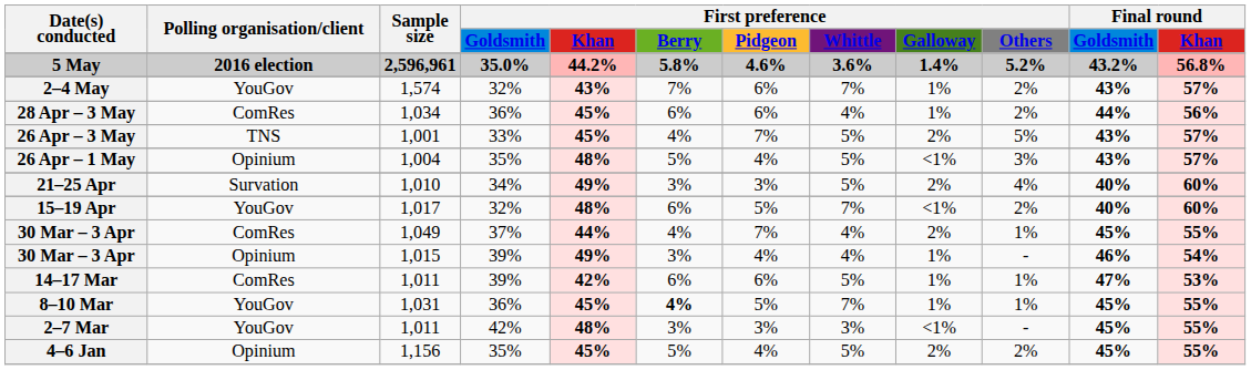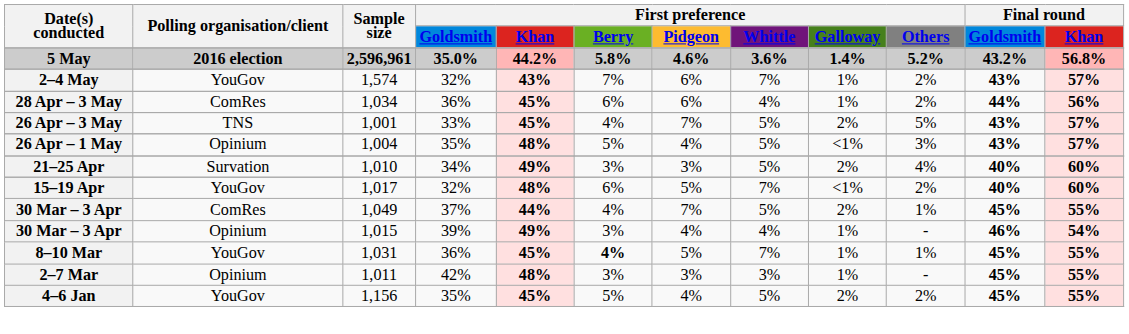 <table class="wikitable sortable" style="text-align:center;line-height:14px">
 <tr>
 <th rowspan="2" style="width:120px;">Date(s)<br>conducted</th>
 <th rowspan="2" style="width:200px;">Polling organisation/client</th>
 <th rowspan="2" style="width:65px;">Sample size</th>
 <th colspan="7">First preference</th>
 <th colspan="2">Final round</th>
 </tr>
 <tr>
 <th class="unsortable" style="width:70px; background:#0087dc; color:white;"><a href='#'><span>Goldsmith</span></a></th>
 <th class="unsortable" style="width:70px; background:#dc241f; color:white;"><a href='#'><span>Khan</span></a></th>
 <th class="unsortable" style="width:70px; background:#6ab023; color:white;"><a href='#'><span>Berry</span></a></th>
 <th class="unsortable" style="width:70px; background:#fdbb30; color:black;"><a href='#'><span>Pidgeon</span></a></th>
 <th class="unsortable" style="width:70px; background:#70147a; color:white;"><a href='#'><span>Whittle</span></a></th>
 <th class="unsortable" style="width:70px; background:#46801c; color:white;"><a href='#'><span>Galloway</span></a></th>
 <th class="unsortable" style="width:70px; background:gray; color:white;"><a href='#'><span>Others</span></a></th>
 <th class="unsortable" style="width:70px; background:#0087dc; color:white;"><a href='#'><span>Goldsmith</span></a></th>
 <th class="unsortable" style="width:70px; background:#dc241f; color:white;"><a href='#'><span>Khan</span></a></th>
 </tr>
 <tr>
 </tr>
 <tr>
 <th style="background:#ccc">5 May</th>
 <td style="background:#ccc; text-align:centre"><strong>2016 election</strong></td>
 <td style="background:#ccc"><strong>2,596,961</strong></td>
 <td style="background:#ccc"><strong>35.0%</strong></td>
 <td style="background:#FFB6B6"><strong>44.2%</strong></td>
 <td style="background:#ccc"><strong>5.8%</strong></td>
 <td style="background:#ccc"><strong>4.6%</strong></td>
 <td style="background:#ccc"><strong>3.6%</strong></td>
 <td style="background:#ccc"><strong>1.4%</strong></td>
 <td style="background:#ccc"><strong>5.2%</strong></td>
 <td style="background:#ccc"><strong>43.2%</strong></td>
 <td style="background:#FFB6B6"><strong>56.8%</strong></td>
 </tr>
 <tr>
 </tr>
 <tr>
 <th>2–4 May</th>
 <td style="text-align:centre;">YouGov</td>
 <td>1,574</td>
 <td>32%</td>
 <td style="background:#ffe0e0"><strong>43%</strong></td>
 <td>7%</td>
 <td>6%</td>
 <td>7%</td>
 <td>1%</td>
 <td>2%</td>
 <td><strong>43%</strong></td>
 <td style="background:#ffe0e0"><strong>57%</strong></td>
 </tr>
 <tr>
 </tr>
 <tr>
 <th>28 Apr – 3 May</th>
 <td style="text-align:centre;">ComRes</td>
 <td>1,034</td>
 <td>36%</td>
 <td style="background:#ffe0e0"><strong>45%</strong></td>
 <td>6%</td>
 <td>6%</td>
 <td>4%</td>
 <td>1%</td>
 <td>2%</td>
 <td><strong>44%</strong></td>
 <td style="background:#ffe0e0"><strong>56%</strong></td>
 </tr>
 <tr>
 </tr>
 <tr>
 <th>26 Apr – 3 May</th>
 <td style="text-align:centre;">TNS</td>
 <td>1,001</td>
 <td>33%</td>
 <td style="background:#ffe0e0"><strong>45%</strong></td>
 <td>4%</td>
 <td>7%</td>
 <td>5%</td>
 <td>2%</td>
 <td>5%</td>
 <td><strong>43%</strong></td>
 <td style="background:#ffe0e0"><strong>57%</strong></td>
 </tr>
 <tr>
 </tr>
 <tr>
 <th>26 Apr – 1 May</th>
 <td style="text-align:centre;">Opinium</td>
 <td>1,004</td>
 <td>35%</td>
 <td style="background:#ffe0e0"><strong>48%</strong></td>
 <td>5%</td>
 <td>4%</td>
 <td>5%</td>
 <td><1%</td>
 <td>3%</td>
 <td><strong>43%</strong></td>
 <td style="background:#ffe0e0"><strong>57%</strong></td>
 </tr>
 <tr>
 </tr>
 <tr>
 <th>21–25 Apr</th>
 <td style="text-align:centre;">Survation</td>
 <td>1,010</td>
 <td>34%</td>
 <td style="background:#ffe0e0"><strong>49%</strong></td>
 <td>3%</td>
 <td>3%</td>
 <td>5%</td>
 <td>2%</td>
 <td>4%</td>
 <td><strong>40%</strong></td>
 <td style="background:#ffe0e0"><strong>60%</strong></td>
 </tr>
 <tr>
 </tr>
 <tr>
 <th>15–19 Apr</th>
 <td style="text-align:centre;">YouGov</td>
 <td>1,017</td>
 <td>32%</td>
 <td style="background:#ffe0e0"><strong>48%</strong></td>
 <td>6%</td>
 <td>5%</td>
 <td>7%</td>
 <td><1%</td>
 <td>2%</td>
 <td><strong>40%</strong></td>
 <td style="background:#ffe0e0"><strong>60%</strong></td>
 </tr>
 <tr>
 <th>30 Mar – 3 Apr</th>
 <td style="text-align:centre;">ComRes </td>
 <td>1,049</td>
 <td>37%</td>
 <td style="background:#ffe0e0"><strong>44%</strong></td>
 <td>4%</td>
 <td>7%</td>
-<td>4%</td>
+<td>5%</td>
 <td>2%</td>
 <td>1%</td>
 <td><strong>45%</strong></td>
 <td style="background:#ffe0e0"><strong>55%</strong></td>
 </tr>
 <tr>
 <th>30 Mar – 3 Apr</th>
 <td style="text-align:centre;">Opinium</td>
 <td>1,015</td>
 <td>39%</td>
 <td style="background:#ffe0e0"><strong>49%</strong></td>
 <td>3%</td>
 <td>4%</td>
 <td>4%</td>
 <td>1%</td>
 <td>-</td>
 <td><strong>46%</strong></td>
 <td style="background:#ffe0e0"><strong>54%</strong></td>
 </tr>
 <tr>
-<th>14–17 Mar</th>
-<td style="text-align:centre;">ComRes</td>
-<td>1,011</td>
-<td>39%</td>
-<td style="background:#ffe0e0"><strong>42%</strong></td>
-<td>6%</td>
-<td>6%</td>
-<td>5%</td>
-<td>1%</td>
-<td>1%</td>
-<td><strong>47%</strong></td>
-<td style="background:#ffe0e0"><strong>53%</strong></td>
-</tr>
-<tr>
 <th>8–10 Mar</th>
 <td style="text-align:centre;">YouGov</td>
 <td>1,031</td>
 <td>36%</td>
 <td style="background:#ffe0e0"><strong>45%</strong></td>
 <td><strong>4%</strong></td>
 <td>5%</td>
 <td>7%</td>
 <td>1%</td>
 <td>1%</td>
 <td><strong>45%</strong></td>
 <td style="background:#ffe0e0"><strong>55%</strong></td>
 </tr>
 <tr>
 <th>2–7 Mar</th>
-<td style="text-align:centre;">YouGov</td>
+<td style="text-align:centre;">Opinium</td>
 <td>1,011</td>
 <td>42%</td>
 <td style="background:#ffe0e0"><strong>48%</strong></td>
 <td>3%</td>
 <td>3%</td>
 <td>3%</td>
-<td><1%</td>
+<td>1%</td>
 <td>-</td>
 <td><strong>45%</strong></td>
 <td style="background:#ffe0e0"><strong>55%</strong></td>
 </tr>
 <tr>
 <th>4–6 Jan</th>
-<td style="text-align:centre;">Opinium</td>
+<td style="text-align:centre;">YouGov</td>
 <td>1,156</td>
 <td>35%</td>
 <td style="background:#ffe0e0"><strong>45%</strong></td>
 <td>5%</td>
 <td>4%</td>
 <td>5%</td>
 <td>2%</td>
 <td>2%</td>
 <td><strong>45%</strong></td>
 <td style="background:#ffe0e0"><strong>55%</strong></td>
 </tr>
 <tr>
 </tr>
 </table>
